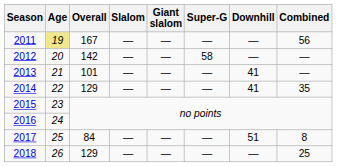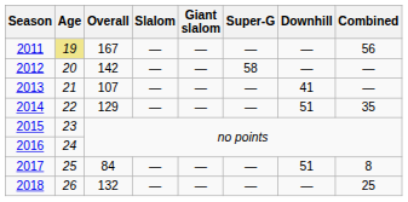 <table class=wikitable style="text-align:center">
 <tr>
 <th>Season</th>
 <th>Age</th>
 <th>Overall</th>
 <th>Slalom</th>
 <th>Giant<br>slalom</th>
 <th>Super-G</th>
 <th>Downhill</th>
 <th>Combined</th>
 </tr>
 <tr>
 <td><a href='#'>2011</a></td>
 <td style="background: khaki;"><em>19</em></td>
 <td>167</td>
 <td>—</td>
 <td>—</td>
 <td>—</td>
 <td>—</td>
 <td>56</td>
 </tr>
 <tr>
 <td><a href='#'>2012</a></td>
 <td><em>20</em></td>
 <td>142</td>
 <td>—</td>
 <td>—</td>
 <td>58</td>
 <td>—</td>
 <td>—</td>
 </tr>
 <tr>
 <td><a href='#'>2013</a></td>
 <td><em>21</em></td>
-<td>101</td>
+<td>107</td>
 <td>—</td>
 <td>—</td>
 <td>—</td>
 <td>41</td>
 <td>—</td>
 </tr>
 <tr>
 <td><a href='#'>2014</a></td>
 <td><em>22</em></td>
 <td>129</td>
 <td>—</td>
 <td>—</td>
 <td>—</td>
-<td>41</td>
+<td>51</td>
 <td>35</td>
 </tr>
 <tr>
 <td><a href='#'>2015</a></td>
 <td><em>23</em></td>
 <td colspan="6" rowspan="2"><em>no points</em></td>
 </tr>
 <tr>
 <td><a href='#'>2016</a></td>
 <td><em>24</em></td>
 </tr>
 <tr>
 <td><a href='#'>2017</a></td>
 <td><em>25</em></td>
 <td>84</td>
 <td>—</td>
 <td>—</td>
 <td>—</td>
 <td>51</td>
 <td>8</td>
 </tr>
 <tr>
 <td><a href='#'>2018</a></td>
 <td><em>26</em></td>
-<td>129</td>
+<td>132</td>
 <td>—</td>
 <td>—</td>
 <td>—</td>
 <td>—</td>
 <td>25</td>
 </tr>
 </table>
